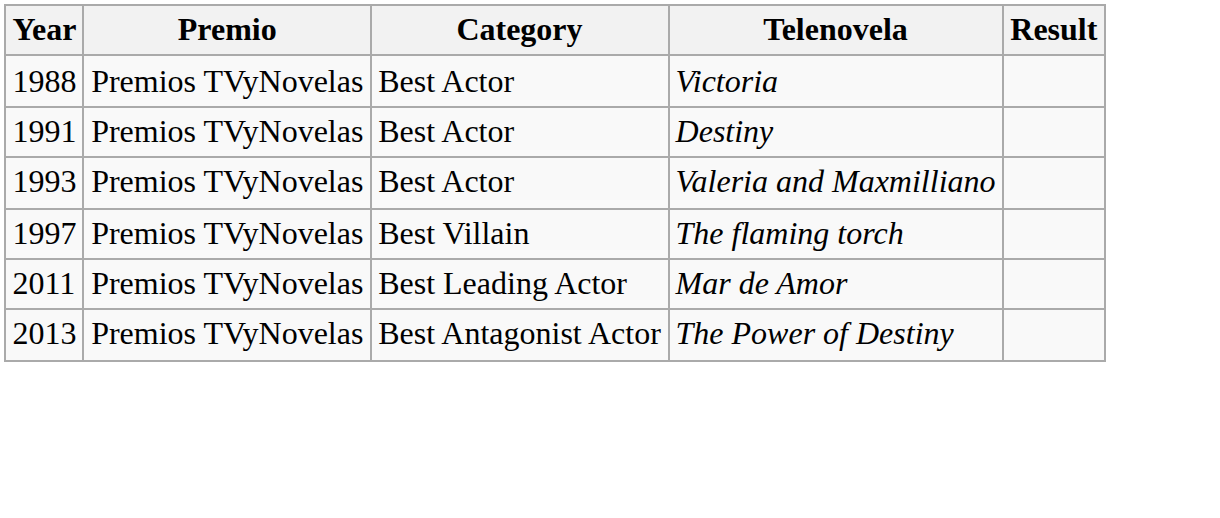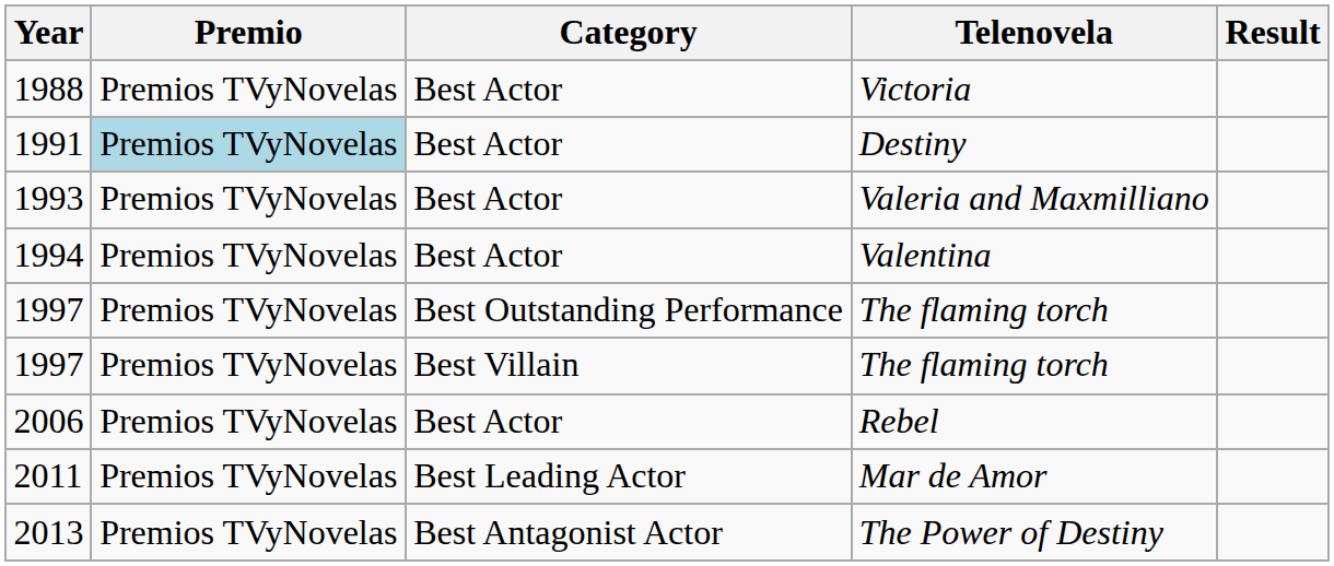 <table class="wikitable sortable">
 <tr>
 <th>Year</th>
 <th>Premio</th>
 <th>Category</th>
 <th>Telenovela</th>
 <th>Result</th>
 </tr>
 <tr>
 <td>1988</td>
 <td>Premios TVyNovelas</td>
 <td>Best Actor</td>
 <td><em>Victoria</em></td>
 <td></td>
 </tr>
 <tr>
 <td>1991</td>
-<td>Premios TVyNovelas</td>
+<td style="background: lightblue;">Premios TVyNovelas</td>
 <td>Best Actor</td>
 <td><em>Destiny</em></td>
 <td></td>
 </tr>
 <tr>
 <td>1993</td>
 <td>Premios TVyNovelas</td>
 <td>Best Actor</td>
 <td><em>Valeria and Maxmilliano</em></td>
 <td></td>
 </tr>
 <tr>
+<td>1994</td>
+<td>Premios TVyNovelas</td>
+<td>Best Actor</td>
+<td><em>Valentina</em></td>
+<td></td>
+</tr>
+<tr>
+<td>1997</td>
+<td>Premios TVyNovelas</td>
+<td>Best Outstanding Performance</td>
+<td><em>The flaming torch</em></td>
+<td></td>
+</tr>
+<tr>
 <td>1997</td>
 <td>Premios TVyNovelas</td>
 <td>Best Villain</td>
 <td><em>The flaming torch</em></td>
+<td></td>
+</tr>
+<tr>
+<td>2006</td>
+<td>Premios TVyNovelas</td>
+<td>Best Actor</td>
+<td><em>Rebel</em></td>
 <td></td>
 </tr>
 <tr>
 <td>2011</td>
 <td>Premios TVyNovelas</td>
 <td>Best Leading Actor</td>
 <td><em>Mar de Amor</em></td>
 <td></td>
 </tr>
 <tr>
 <td>2013</td>
 <td>Premios TVyNovelas</td>
 <td>Best Antagonist Actor</td>
 <td><em>The Power of Destiny</em></td>
 <td></td>
 </tr>
 </table>
